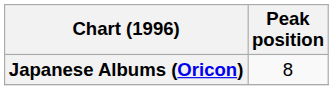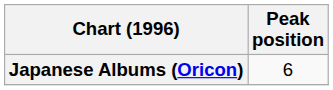 <table class="wikitable sortable plainrowheaders">
 <tr>
 <th>Chart (1996)</th>
 <th>Peak<br>position</th>
 </tr>
 <tr>
 <th scope="row">Japanese Albums (<a href='#'>Oricon</a>)</th>
-<td align="center">8</td>
+<td align="center">6</td>
 </tr>
 <tr>
 </tr>
 </table>
